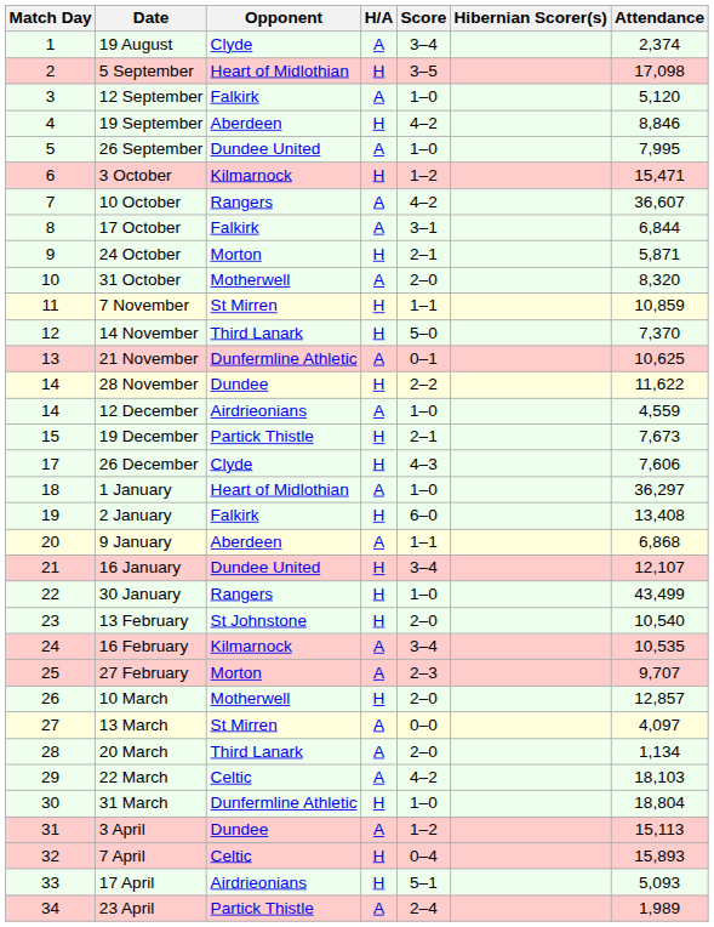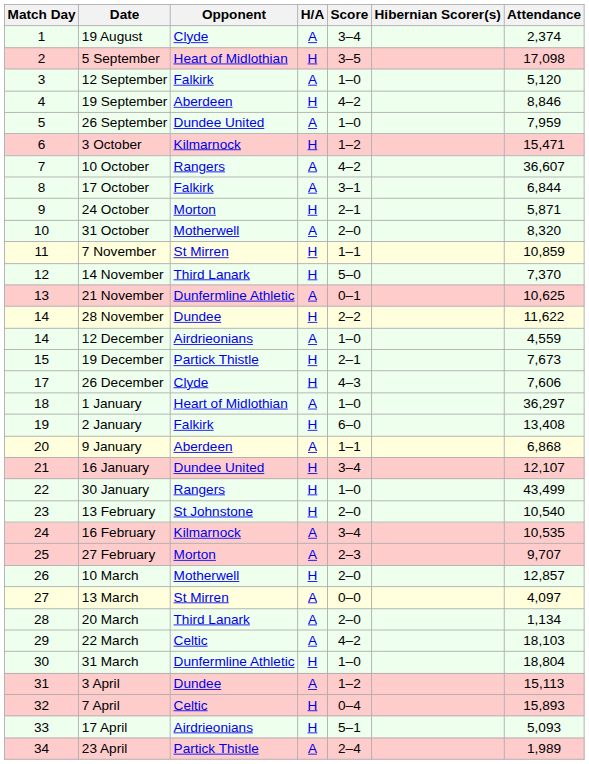 <table class="wikitable" style="text-align:center">
 <tr>
 <th>Match Day</th>
 <th>Date</th>
 <th>Opponent</th>
 <th>H/A</th>
 <th>Score</th>
 <th>Hibernian Scorer(s)</th>
 <th>Attendance</th>
 </tr>
 <tr bgcolor=#EEFFEE>
 <td>1</td>
 <td align=left>19 August</td>
 <td align=left><a href='#'>Clyde</a></td>
 <td><a href='#'>A</a></td>
 <td>3–4</td>
 <td align=left></td>
 <td>2,374</td>
 </tr>
 <tr bgcolor=#FFCCCC>
 <td>2</td>
 <td align=left>5 September</td>
 <td align=left><a href='#'>Heart of Midlothian</a></td>
 <td><a href='#'>H</a></td>
 <td>3–5</td>
 <td align=left></td>
 <td>17,098</td>
 </tr>
 <tr bgcolor=#EEFFEE>
 <td>3</td>
 <td align=left>12 September</td>
 <td align=left><a href='#'>Falkirk</a></td>
 <td><a href='#'>A</a></td>
 <td>1–0</td>
 <td align=left></td>
 <td>5,120</td>
 </tr>
 <tr bgcolor=#EEFFEE>
 <td>4</td>
 <td align=left>19 September</td>
 <td align=left><a href='#'>Aberdeen</a></td>
 <td><a href='#'>H</a></td>
 <td>4–2</td>
 <td align=left></td>
 <td>8,846</td>
 </tr>
 <tr bgcolor=#EEFFEE>
 <td>5</td>
 <td align=left>26 September</td>
 <td align=left><a href='#'>Dundee United</a></td>
 <td><a href='#'>A</a></td>
 <td>1–0</td>
 <td align=left></td>
-<td>7,995</td>
+<td>7,959</td>
 </tr>
 <tr bgcolor=#FFCCCC>
 <td>6</td>
 <td align=left>3 October</td>
 <td align=left><a href='#'>Kilmarnock</a></td>
 <td><a href='#'>H</a></td>
 <td>1–2</td>
 <td align=left></td>
 <td>15,471</td>
 </tr>
 <tr bgcolor=#EEFFEE>
 <td>7</td>
 <td align=left>10 October</td>
 <td align=left><a href='#'>Rangers</a></td>
 <td><a href='#'>A</a></td>
 <td>4–2</td>
 <td align=left></td>
 <td>36,607</td>
 </tr>
 <tr bgcolor=#EEFFEE>
 <td>8</td>
 <td align=left>17 October</td>
 <td align=left><a href='#'>Falkirk</a></td>
 <td><a href='#'>A</a></td>
 <td>3–1</td>
 <td align=left></td>
 <td>6,844</td>
 </tr>
 <tr bgcolor=#EEFFEE>
 <td>9</td>
 <td align=left>24 October</td>
 <td align=left><a href='#'>Morton</a></td>
 <td><a href='#'>H</a></td>
 <td>2–1</td>
 <td align=left></td>
 <td>5,871</td>
 </tr>
 <tr bgcolor=#EEFFEE>
 <td>10</td>
 <td align=left>31 October</td>
 <td align=left><a href='#'>Motherwell</a></td>
 <td><a href='#'>A</a></td>
 <td>2–0</td>
 <td align=left></td>
 <td>8,320</td>
 </tr>
 <tr bgcolor=#FFFFDD>
 <td>11</td>
 <td align=left>7 November</td>
 <td align=left><a href='#'>St Mirren</a></td>
 <td><a href='#'>H</a></td>
 <td>1–1</td>
 <td align=left></td>
 <td>10,859</td>
 </tr>
 <tr bgcolor=#EEFFEE>
 <td>12</td>
 <td align=left>14 November</td>
 <td align=left><a href='#'>Third Lanark</a></td>
 <td><a href='#'>H</a></td>
 <td>5–0</td>
 <td align=left></td>
 <td>7,370</td>
 </tr>
 <tr bgcolor=#FFCCCC>
 <td>13</td>
 <td align=left>21 November</td>
 <td align=left><a href='#'>Dunfermline Athletic</a></td>
 <td><a href='#'>A</a></td>
 <td>0–1</td>
 <td align=left></td>
 <td>10,625</td>
 </tr>
 <tr bgcolor=#FFFFDD>
 <td>14</td>
 <td align=left>28 November</td>
 <td align=left><a href='#'>Dundee</a></td>
 <td><a href='#'>H</a></td>
 <td>2–2</td>
 <td align=left></td>
 <td>11,622</td>
 </tr>
 <tr bgcolor=#EEFFEE>
 <td>14</td>
 <td align=left>12 December</td>
 <td align=left><a href='#'>Airdrieonians</a></td>
 <td><a href='#'>A</a></td>
 <td>1–0</td>
 <td align=left></td>
 <td>4,559</td>
 </tr>
 <tr bgcolor=#EEFFEE>
 <td>15</td>
 <td align=left>19 December</td>
 <td align=left><a href='#'>Partick Thistle</a></td>
 <td><a href='#'>H</a></td>
 <td>2–1</td>
 <td align=left></td>
 <td>7,673</td>
 </tr>
 <tr bgcolor=#EEFFEE>
 <td>17</td>
 <td align=left>26 December</td>
 <td align=left><a href='#'>Clyde</a></td>
 <td><a href='#'>H</a></td>
 <td>4–3</td>
 <td align=left></td>
 <td>7,606</td>
 </tr>
 <tr bgcolor=#EEFFEE>
 <td>18</td>
 <td align=left>1 January</td>
 <td align=left><a href='#'>Heart of Midlothian</a></td>
 <td><a href='#'>A</a></td>
 <td>1–0</td>
 <td align=left></td>
 <td>36,297</td>
 </tr>
 <tr bgcolor=#EEFFEE>
 <td>19</td>
 <td align=left>2 January</td>
 <td align=left><a href='#'>Falkirk</a></td>
 <td><a href='#'>H</a></td>
 <td>6–0</td>
 <td align=left></td>
 <td>13,408</td>
 </tr>
 <tr bgcolor=#FFFFDD>
 <td>20</td>
 <td align=left>9 January</td>
 <td align=left><a href='#'>Aberdeen</a></td>
 <td><a href='#'>A</a></td>
 <td>1–1</td>
 <td align=left></td>
 <td>6,868</td>
 </tr>
 <tr bgcolor=#FFCCCC>
 <td>21</td>
 <td align=left>16 January</td>
 <td align=left><a href='#'>Dundee United</a></td>
 <td><a href='#'>H</a></td>
 <td>3–4</td>
 <td align=left></td>
 <td>12,107</td>
 </tr>
 <tr bgcolor=#EEFFEE>
 <td>22</td>
 <td align=left>30 January</td>
 <td align=left><a href='#'>Rangers</a></td>
 <td><a href='#'>H</a></td>
 <td>1–0</td>
 <td align=left></td>
 <td>43,499</td>
 </tr>
 <tr bgcolor=#EEFFEE>
 <td>23</td>
 <td align=left>13 February</td>
 <td align=left><a href='#'>St Johnstone</a></td>
 <td><a href='#'>H</a></td>
 <td>2–0</td>
 <td align=left></td>
 <td>10,540</td>
 </tr>
 <tr bgcolor=#FFCCCC>
 <td>24</td>
 <td align=left>16 February</td>
 <td align=left><a href='#'>Kilmarnock</a></td>
 <td><a href='#'>A</a></td>
 <td>3–4</td>
 <td align=left></td>
 <td>10,535</td>
 </tr>
 <tr bgcolor=#FFCCCC>
 <td>25</td>
 <td align=left>27 February</td>
 <td align=left><a href='#'>Morton</a></td>
 <td><a href='#'>A</a></td>
 <td>2–3</td>
 <td align=left></td>
 <td>9,707</td>
 </tr>
 <tr bgcolor=#EEFFEE>
 <td>26</td>
 <td align=left>10 March</td>
 <td align=left><a href='#'>Motherwell</a></td>
 <td><a href='#'>H</a></td>
 <td>2–0</td>
 <td align=left></td>
 <td>12,857</td>
 </tr>
 <tr bgcolor=#FFFFDD>
 <td>27</td>
 <td align=left>13 March</td>
 <td align=left><a href='#'>St Mirren</a></td>
 <td><a href='#'>A</a></td>
 <td>0–0</td>
 <td align=left></td>
 <td>4,097</td>
 </tr>
 <tr bgcolor=#EEFFEE>
 <td>28</td>
 <td align=left>20 March</td>
 <td align=left><a href='#'>Third Lanark</a></td>
 <td><a href='#'>A</a></td>
 <td>2–0</td>
 <td align=left></td>
 <td>1,134</td>
 </tr>
 <tr bgcolor=#EEFFEE>
 <td>29</td>
 <td align=left>22 March</td>
 <td align=left><a href='#'>Celtic</a></td>
 <td><a href='#'>A</a></td>
 <td>4–2</td>
 <td align=left></td>
 <td>18,103</td>
 </tr>
 <tr bgcolor=#EEFFEE>
 <td>30</td>
 <td align=left>31 March</td>
 <td align=left><a href='#'>Dunfermline Athletic</a></td>
 <td><a href='#'>H</a></td>
 <td>1–0</td>
 <td align=left></td>
 <td>18,804</td>
 </tr>
 <tr bgcolor=#FFCCCC>
 <td>31</td>
 <td align=left>3 April</td>
 <td align=left><a href='#'>Dundee</a></td>
 <td><a href='#'>A</a></td>
 <td>1–2</td>
 <td align=left></td>
 <td>15,113</td>
 </tr>
 <tr bgcolor=#FFCCCC>
 <td>32</td>
 <td align=left>7 April</td>
 <td align=left><a href='#'>Celtic</a></td>
 <td><a href='#'>H</a></td>
 <td>0–4</td>
 <td align=left></td>
 <td>15,893</td>
 </tr>
 <tr bgcolor=#EEFFEE>
 <td>33</td>
 <td align=left>17 April</td>
 <td align=left><a href='#'>Airdrieonians</a></td>
 <td><a href='#'>H</a></td>
 <td>5–1</td>
 <td align=left></td>
 <td>5,093</td>
 </tr>
 <tr bgcolor=#FFCCCC>
 <td>34</td>
 <td align=left>23 April</td>
 <td align=left><a href='#'>Partick Thistle</a></td>
 <td><a href='#'>A</a></td>
 <td>2–4</td>
 <td align=left></td>
 <td>1,989</td>
 </tr>
 </table>
